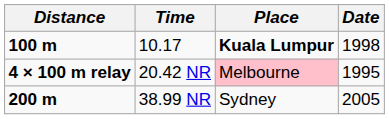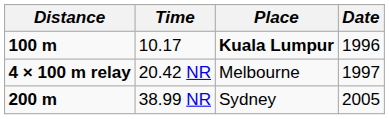 <table class="wikitable">
 <tr>
 <th><em>Distance</em></th>
 <th><em>Time</em></th>
 <th><em>Place</em></th>
 <th><em>Date</em></th>
 </tr>
 <tr>
 <td><strong>100 m</strong></td>
 <td>10.17</td>
 <td><strong>Kuala Lumpur</strong></td>
-<td>1998</td>
+<td>1996</td>
 </tr>
 <tr>
 <td><strong>4 × 100 m relay</strong></td>
 <td>20.42 <a href='#'>NR</a></td>
-<td style="background: pink;">Melbourne</td>
-<td>1995</td>
+<td>Melbourne</td>
+<td>1997</td>
 </tr>
 <tr>
 <td><strong>200 m</strong></td>
 <td>38.99 <a href='#'>NR</a></td>
 <td>Sydney</td>
 <td>2005</td>
 </tr>
 </table>
